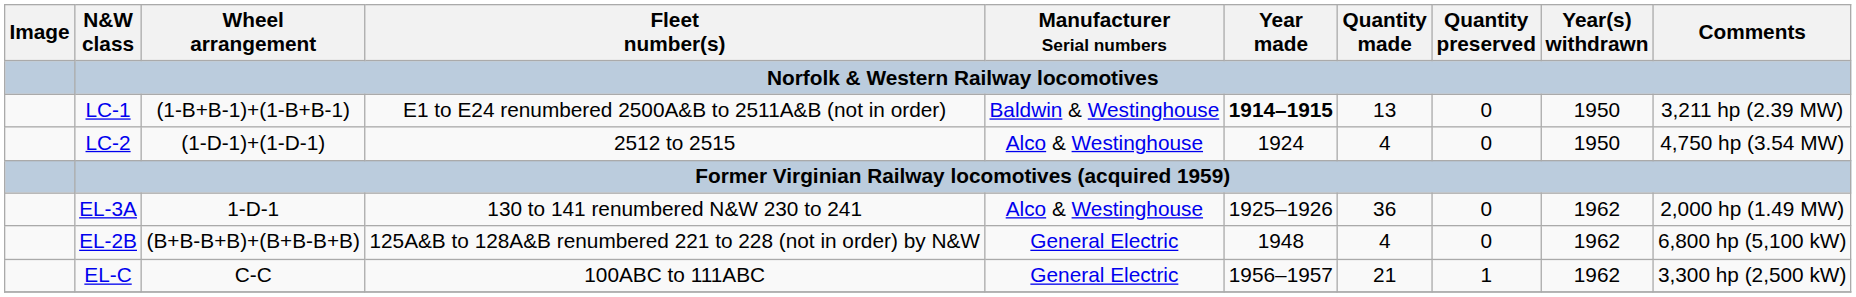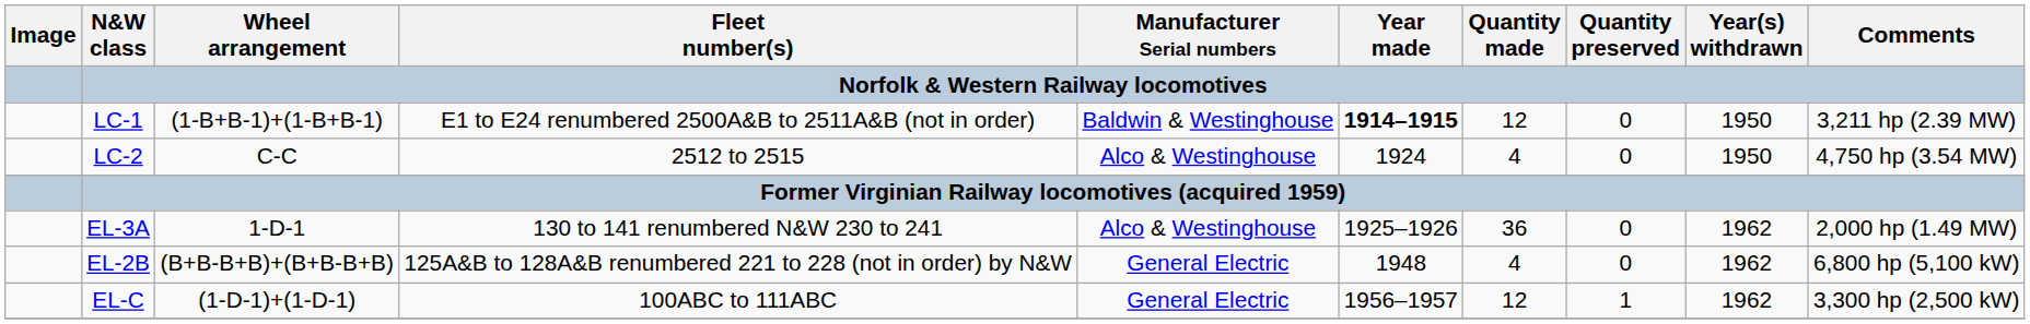 <table class="wikitable" style="text-align:center">
 <tr>
 <th>Image</th>
 <th>N&W<br>class</th>
 <th>Wheel<br>arrangement</th>
 <th>Fleet<br>number(s)</th>
 <th>Manufacturer<br><small>Serial numbers</small></th>
 <th>Year<br>made</th>
 <th>Quantity<br>made</th>
 <th>Quantity<br>preserved</th>
 <th>Year(s)<br>withdrawn</th>
 <th>Comments</th>
 </tr>
 <tr bgcolor = "#bbccdd">
 <td></td>
 <td colspan="9"><strong>Norfolk & Western Railway locomotives</strong></td>
 </tr>
 <tr>
 <td></td>
 <td><a href='#'>LC-1</a></td>
 <td>(1-B+B-1)+(1-B+B-1)</td>
 <td>E1 to E24 renumbered 2500A&B to 2511A&B (not in order)</td>
 <td><a href='#'>Baldwin</a> & <a href='#'>Westinghouse</a></td>
 <td><strong>1914–1915</strong></td>
-<td>13</td>
+<td>12</td>
 <td>0</td>
 <td>1950</td>
 <td>3,211 hp (2.39 MW)</td>
 </tr>
 <tr>
 <td></td>
 <td><a href='#'>LC-2</a></td>
-<td>(1-D-1)+(1-D-1)</td>
+<td>C-C</td>
 <td>2512 to 2515</td>
 <td><a href='#'>Alco</a> & <a href='#'>Westinghouse</a></td>
 <td>1924</td>
 <td>4</td>
 <td>0</td>
 <td>1950</td>
 <td>4,750 hp (3.54 MW)</td>
 </tr>
 <tr bgcolor = "#bbccdd">
 <td></td>
 <td colspan="9"><strong>Former Virginian Railway locomotives (acquired 1959)</strong></td>
 </tr>
 <tr>
 <td></td>
 <td><a href='#'>EL-3A</a></td>
 <td>1-D-1</td>
 <td>130 to 141 renumbered N&W 230 to 241</td>
 <td><a href='#'>Alco</a> & <a href='#'>Westinghouse</a></td>
 <td>1925–1926</td>
 <td>36</td>
 <td>0</td>
 <td>1962</td>
 <td>2,000 hp (1.49 MW)</td>
 </tr>
 <tr>
 <td></td>
 <td><a href='#'>EL-2B</a></td>
 <td>(B+B-B+B)+(B+B-B+B)</td>
 <td>125A&B to 128A&B renumbered 221 to 228 (not in order) by N&W</td>
 <td><a href='#'>General Electric</a></td>
 <td>1948</td>
 <td>4</td>
 <td>0</td>
 <td>1962</td>
 <td>6,800 hp (5,100 kW)</td>
 </tr>
 <tr>
 <td></td>
 <td><a href='#'>EL-C</a></td>
-<td>C-C</td>
+<td>(1-D-1)+(1-D-1)</td>
 <td>100ABC to 111ABC</td>
 <td><a href='#'>General Electric</a></td>
 <td>1956–1957</td>
-<td>21</td>
+<td>12</td>
 <td>1</td>
 <td>1962</td>
 <td>3,300 hp (2,500 kW)</td>
 </tr>
 <tr>
 </tr>
 </table>
